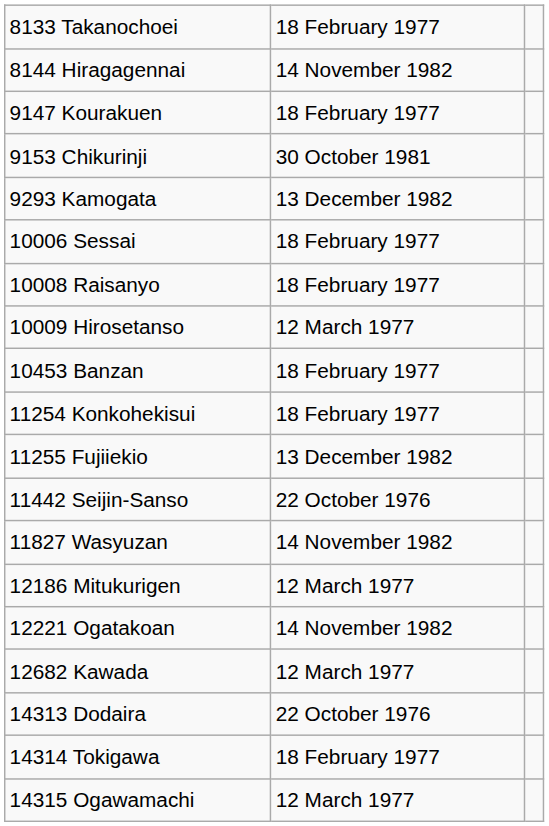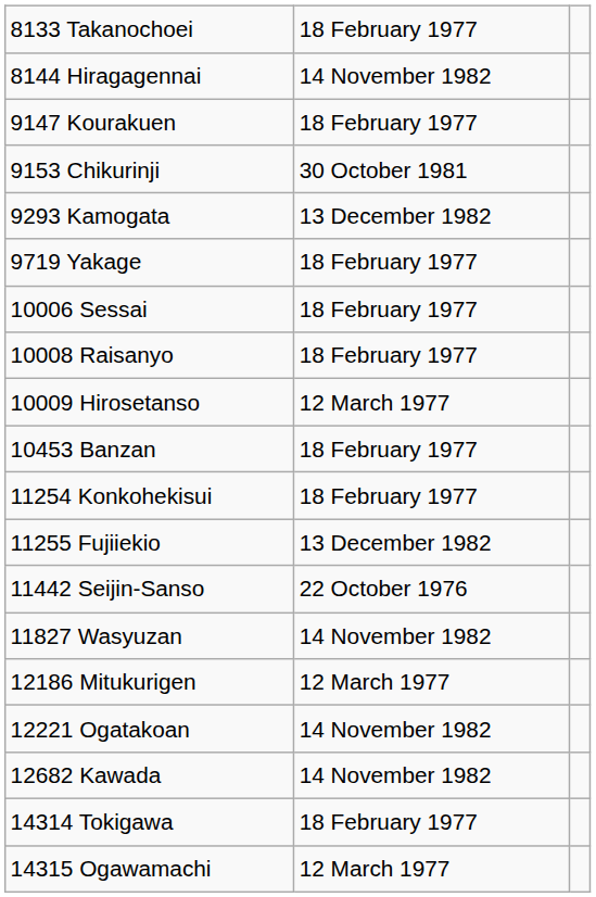 <table class="wikitable" style="font-size: 89%; float: left; width: 26em; margin-right: 1em; height: 560px">
 <tr>
 <td>8133 Takanochoei</td>
 <td>18 February 1977</td>
 <td> </td>
 </tr>
 <tr>
 <td>8144 Hiragagennai</td>
 <td>14 November 1982</td>
 <td> </td>
 </tr>
 <tr>
 <td>9147 Kourakuen</td>
 <td>18 February 1977</td>
 <td> </td>
 </tr>
 <tr>
 <td>9153 Chikurinji</td>
 <td>30 October 1981</td>
 <td> </td>
 </tr>
 <tr>
 <td>9293 Kamogata</td>
 <td>13 December 1982</td>
+<td> </td>
+</tr>
+<tr>
+<td>9719 Yakage</td>
+<td>18 February 1977</td>
 <td> </td>
 </tr>
 <tr>
 <td>10006 Sessai</td>
 <td>18 February 1977</td>
 <td> </td>
 </tr>
 <tr>
 <td>10008 Raisanyo</td>
 <td>18 February 1977</td>
 <td> </td>
 </tr>
 <tr>
 <td>10009 Hirosetanso</td>
 <td>12 March 1977</td>
 <td> </td>
 </tr>
 <tr>
 <td>10453 Banzan</td>
 <td>18 February 1977</td>
 <td> </td>
 </tr>
 <tr>
 <td>11254 Konkohekisui</td>
 <td>18 February 1977</td>
 <td> </td>
 </tr>
 <tr>
 <td>11255 Fujiiekio</td>
 <td>13 December 1982</td>
 <td> </td>
 </tr>
 <tr>
 <td>11442 Seijin-Sanso</td>
 <td>22 October 1976</td>
 <td> </td>
 </tr>
 <tr>
 <td>11827 Wasyuzan</td>
 <td>14 November 1982</td>
 <td> </td>
 </tr>
 <tr>
 <td>12186 Mitukurigen</td>
 <td>12 March 1977</td>
 <td> </td>
 </tr>
 <tr>
 <td>12221 Ogatakoan</td>
 <td>14 November 1982</td>
 <td> </td>
 </tr>
 <tr>
 <td>12682 Kawada</td>
-<td>12 March 1977</td>
-<td> </td>
-</tr>
-<tr>
-<td>14313 Dodaira</td>
-<td>22 October 1976</td>
+<td>14 November 1982</td>
 <td> </td>
 </tr>
 <tr>
 <td>14314 Tokigawa</td>
 <td>18 February 1977</td>
 <td> </td>
 </tr>
 <tr>
 <td>14315 Ogawamachi</td>
 <td>12 March 1977</td>
 <td> </td>
 </tr>
 </table>
